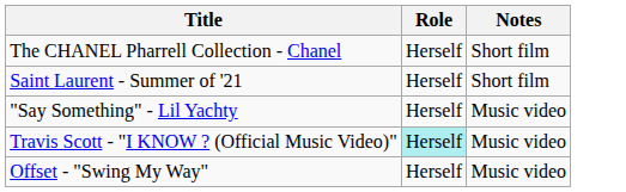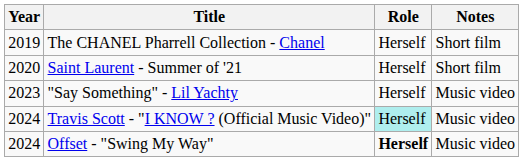 <table class="wikitable">
 <tr>
+<th>Year</th>
 <th>Title</th>
 <th>Role</th>
 <th>Notes</th>
 </tr>
 <tr>
+<td>2019</td>
 <td>The CHANEL Pharrell Collection - <a href='#'>Chanel</a></td>
 <td>Herself</td>
 <td>Short film</td>
 </tr>
 <tr>
+<td>2020</td>
 <td><a href='#'>Saint Laurent</a> - Summer of '21</td>
 <td>Herself</td>
 <td>Short film</td>
 </tr>
 <tr>
+<td>2023</td>
 <td>"Say Something" - <a href='#'>Lil Yachty</a></td>
 <td>Herself</td>
 <td>Music video</td>
 </tr>
 <tr>
+<td>2024</td>
 <td><a href='#'>Travis Scott</a> - "<a href='#'>I KNOW ?</a> (Official Music Video)"</td>
 <td style="background: paleturquoise;">Herself</td>
 <td>Music video</td>
 </tr>
 <tr>
+<td>2024</td>
 <td><a href='#'>Offset</a> - "Swing My Way"</td>
-<td>Herself</td>
+<td><strong>Herself</strong></td>
 <td>Music video</td>
 </tr>
 </table>
